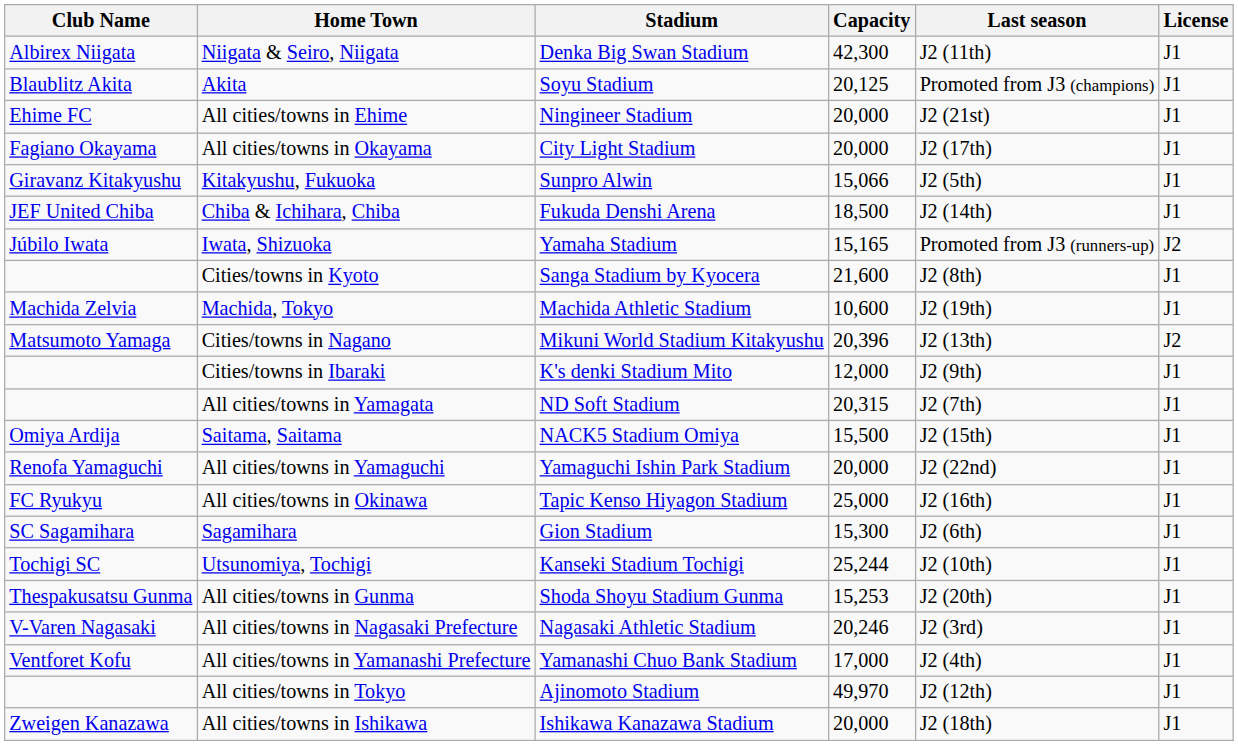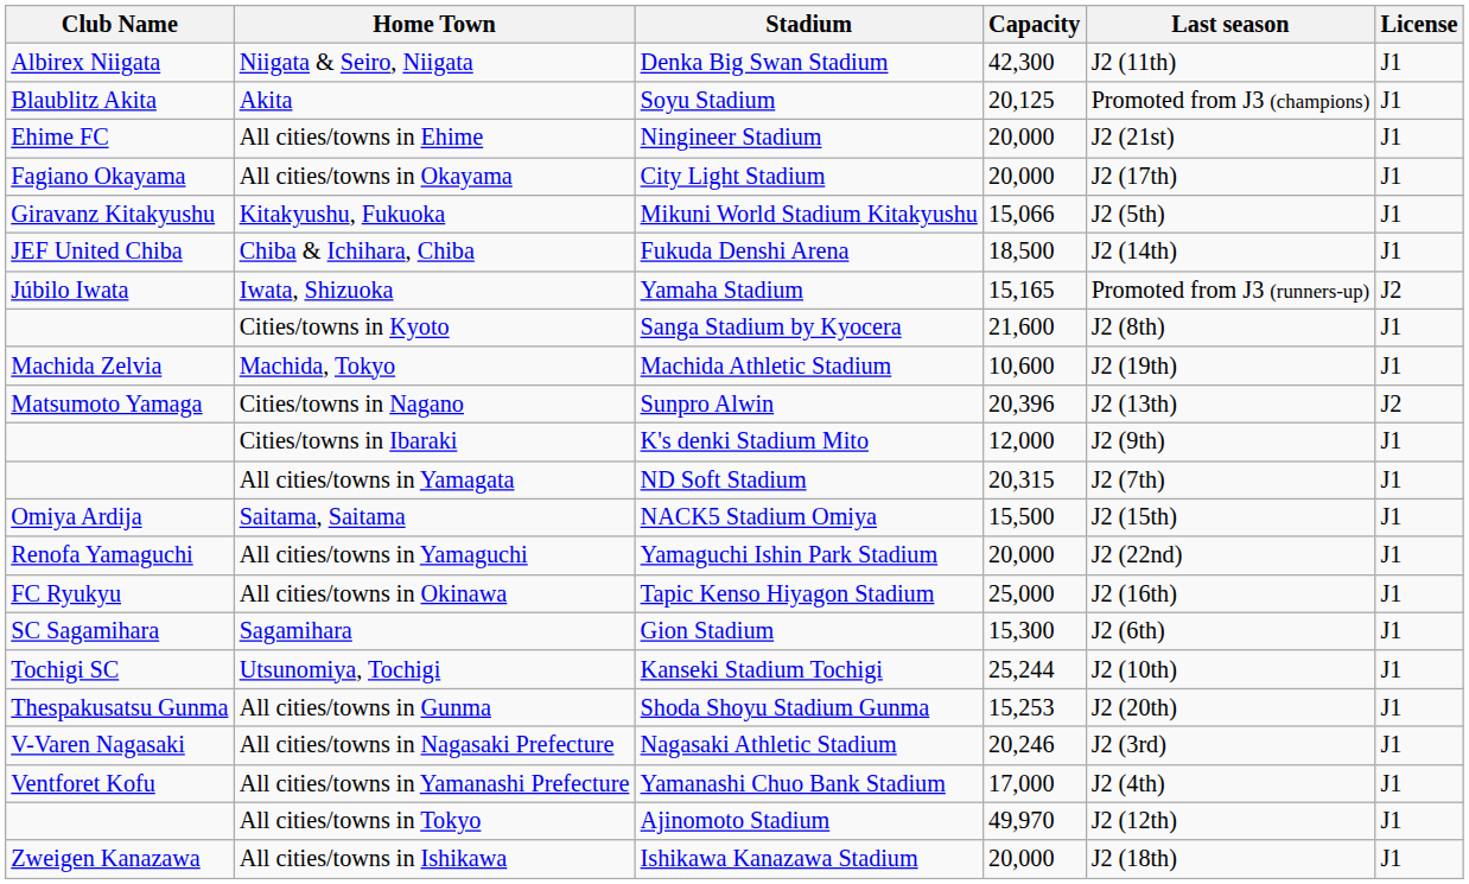 <table class="wikitable sortable">
 <tr>
 <th>Club Name</th>
 <th>Home Town</th>
 <th>Stadium</th>
 <th>Capacity</th>
 <th>Last season</th>
 <th>License</th>
 </tr>
 <tr>
 <td><a href='#'>Albirex Niigata</a></td>
 <td><a href='#'>Niigata</a> & <a href='#'>Seiro</a>, <a href='#'>Niigata</a></td>
 <td><a href='#'>Denka Big Swan Stadium</a></td>
 <td>42,300</td>
 <td>J2 (11th)</td>
 <td>J1</td>
 </tr>
 <tr>
 <td><a href='#'>Blaublitz Akita</a></td>
 <td><a href='#'>Akita</a></td>
 <td><a href='#'>Soyu Stadium</a></td>
 <td>20,125</td>
 <td> Promoted from J3 <small>(champions)</small></td>
 <td>J1</td>
 </tr>
 <tr>
 <td><a href='#'>Ehime FC</a></td>
 <td>All cities/towns in <a href='#'>Ehime</a></td>
 <td><a href='#'>Ningineer Stadium</a></td>
 <td>20,000</td>
 <td>J2 (21st)</td>
 <td>J1</td>
 </tr>
 <tr>
 <td><a href='#'>Fagiano Okayama</a></td>
 <td>All cities/towns in <a href='#'>Okayama</a></td>
 <td><a href='#'>City Light Stadium</a></td>
 <td>20,000</td>
 <td>J2 (17th)</td>
 <td>J1</td>
 </tr>
 <tr>
 <td><a href='#'>Giravanz Kitakyushu</a></td>
 <td><a href='#'>Kitakyushu</a>, <a href='#'>Fukuoka</a></td>
-<td><a href='#'>Sunpro Alwin</a></td>
+<td><a href='#'>Mikuni World Stadium Kitakyushu</a></td>
 <td>15,066</td>
 <td>J2 (5th)</td>
 <td>J1</td>
 </tr>
 <tr>
 <td><a href='#'>JEF United Chiba</a></td>
 <td><a href='#'>Chiba</a> & <a href='#'>Ichihara</a>, <a href='#'>Chiba</a></td>
 <td><a href='#'>Fukuda Denshi Arena</a></td>
 <td>18,500</td>
 <td>J2 (14th)</td>
 <td>J1</td>
 </tr>
 <tr>
 <td><a href='#'>Júbilo Iwata</a></td>
 <td><a href='#'>Iwata</a>, <a href='#'>Shizuoka</a></td>
 <td><a href='#'>Yamaha Stadium</a></td>
 <td>15,165</td>
 <td> Promoted from J3 <small>(runners-up)</small></td>
 <td>J2</td>
 </tr>
 <tr>
 <td></td>
 <td>Cities/towns in <a href='#'>Kyoto</a></td>
 <td><a href='#'>Sanga Stadium by Kyocera</a></td>
 <td>21,600</td>
 <td>J2 (8th)</td>
 <td>J1</td>
 </tr>
 <tr>
 <td><a href='#'>Machida Zelvia</a></td>
 <td><a href='#'>Machida</a>, <a href='#'>Tokyo</a></td>
 <td><a href='#'>Machida Athletic Stadium</a></td>
 <td>10,600</td>
 <td>J2 (19th)</td>
 <td>J1</td>
 </tr>
 <tr>
 <td><a href='#'>Matsumoto Yamaga</a></td>
 <td>Cities/towns in <a href='#'>Nagano</a></td>
-<td><a href='#'>Mikuni World Stadium Kitakyushu</a></td>
+<td><a href='#'>Sunpro Alwin</a></td>
 <td>20,396</td>
 <td>J2 (13th)</td>
 <td>J2</td>
 </tr>
 <tr>
 <td></td>
 <td>Cities/towns in <a href='#'>Ibaraki</a></td>
 <td><a href='#'>K's denki Stadium Mito</a></td>
 <td>12,000</td>
 <td>J2 (9th)</td>
 <td>J1</td>
 </tr>
 <tr>
 <td></td>
 <td>All cities/towns in <a href='#'>Yamagata</a></td>
 <td><a href='#'>ND Soft Stadium</a></td>
 <td>20,315</td>
 <td>J2 (7th)</td>
 <td>J1</td>
 </tr>
 <tr>
 <td><a href='#'>Omiya Ardija</a></td>
 <td><a href='#'>Saitama</a>, <a href='#'>Saitama</a></td>
 <td><a href='#'>NACK5 Stadium Omiya</a></td>
 <td>15,500</td>
 <td>J2 (15th)</td>
 <td>J1</td>
 </tr>
 <tr>
 <td><a href='#'>Renofa Yamaguchi</a></td>
 <td>All cities/towns in <a href='#'>Yamaguchi</a></td>
 <td><a href='#'>Yamaguchi Ishin Park Stadium</a></td>
 <td>20,000</td>
 <td>J2 (22nd)</td>
 <td>J1</td>
 </tr>
 <tr>
 <td><a href='#'>FC Ryukyu</a></td>
 <td>All cities/towns in <a href='#'>Okinawa</a></td>
 <td><a href='#'>Tapic Kenso Hiyagon Stadium</a></td>
 <td>25,000</td>
 <td>J2 (16th)</td>
 <td>J1</td>
 </tr>
 <tr>
 <td><a href='#'>SC Sagamihara</a></td>
 <td><a href='#'>Sagamihara</a></td>
 <td><a href='#'>Gion Stadium</a></td>
 <td>15,300</td>
 <td>J2 (6th)</td>
 <td>J1</td>
 </tr>
 <tr>
 <td><a href='#'>Tochigi SC</a></td>
 <td><a href='#'>Utsunomiya</a>, <a href='#'>Tochigi</a></td>
 <td><a href='#'>Kanseki Stadium Tochigi</a></td>
 <td>25,244</td>
 <td>J2 (10th)</td>
 <td>J1</td>
 </tr>
 <tr>
 <td><a href='#'>Thespakusatsu Gunma</a></td>
 <td>All cities/towns in <a href='#'>Gunma</a></td>
 <td><a href='#'>Shoda Shoyu Stadium Gunma</a></td>
 <td>15,253</td>
 <td>J2 (20th)</td>
 <td>J1</td>
 </tr>
 <tr>
 <td><a href='#'>V-Varen Nagasaki</a></td>
 <td>All cities/towns in <a href='#'>Nagasaki Prefecture</a></td>
 <td><a href='#'>Nagasaki Athletic Stadium</a></td>
 <td>20,246</td>
 <td>J2 (3rd)</td>
 <td>J1</td>
 </tr>
 <tr>
 <td><a href='#'>Ventforet Kofu</a></td>
 <td>All cities/towns in <a href='#'>Yamanashi Prefecture</a></td>
 <td><a href='#'>Yamanashi Chuo Bank Stadium</a></td>
 <td>17,000</td>
 <td>J2 (4th)</td>
 <td>J1</td>
 </tr>
 <tr>
 <td></td>
 <td>All cities/towns in <a href='#'>Tokyo</a></td>
 <td><a href='#'>Ajinomoto Stadium</a></td>
 <td>49,970</td>
 <td>J2 (12th)</td>
 <td>J1</td>
 </tr>
 <tr>
 <td><a href='#'>Zweigen Kanazawa</a></td>
 <td>All cities/towns in <a href='#'>Ishikawa</a></td>
 <td><a href='#'>Ishikawa Kanazawa Stadium</a></td>
 <td>20,000</td>
 <td>J2 (18th)</td>
 <td>J1</td>
 </tr>
 </table>
